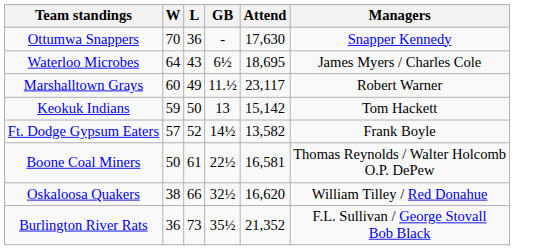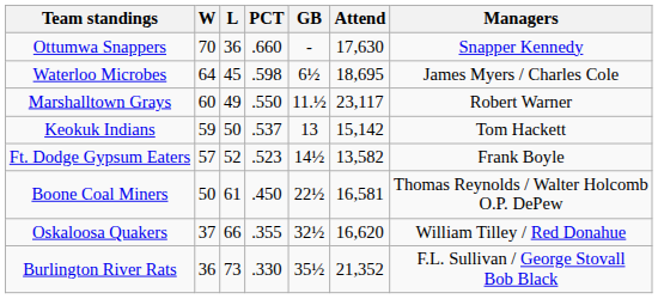 <table class="wikitable">
 <tr>
 <th>Team standings</th>
 <th>W</th>
 <th>L</th>
+<th>PCT</th>
 <th>GB</th>
 <th>Attend</th>
 <th>Managers</th>
 </tr>
 <tr align=center>
 <td><a href='#'>Ottumwa Snappers</a></td>
 <td>70</td>
 <td>36</td>
+<td>.660</td>
 <td>-</td>
 <td>17,630</td>
 <td><a href='#'>Snapper Kennedy</a></td>
 </tr>
 <tr align=center>
 <td><a href='#'>Waterloo Microbes</a></td>
 <td>64</td>
-<td>43</td>
+<td>45</td>
+<td>.598</td>
 <td>6½</td>
 <td>18,695</td>
 <td>James Myers / Charles Cole</td>
 </tr>
 <tr align=center>
 <td><a href='#'>Marshalltown Grays</a></td>
 <td>60</td>
 <td>49</td>
+<td>.550</td>
 <td>11.½</td>
 <td>23,117</td>
 <td>Robert Warner</td>
 </tr>
 <tr align=center>
 <td><a href='#'>Keokuk Indians</a></td>
 <td>59</td>
 <td>50</td>
+<td>.537</td>
 <td>13</td>
 <td>15,142</td>
 <td>Tom Hackett</td>
 </tr>
 <tr align=center>
 <td><a href='#'>Ft. Dodge Gypsum Eaters</a></td>
 <td>57</td>
 <td>52</td>
+<td>.523</td>
 <td>14½</td>
 <td>13,582</td>
 <td>Frank Boyle</td>
 </tr>
 <tr align=center>
 <td><a href='#'>Boone Coal Miners</a></td>
 <td>50</td>
 <td>61</td>
+<td>.450</td>
 <td>22½</td>
 <td>16,581</td>
 <td>Thomas Reynolds / Walter Holcomb <br> O.P. DePew</td>
 </tr>
 <tr align=center>
 <td><a href='#'>Oskaloosa Quakers</a></td>
-<td>38</td>
+<td>37</td>
 <td>66</td>
+<td>.355</td>
 <td>32½</td>
 <td>16,620</td>
 <td>William Tilley / <a href='#'>Red Donahue</a></td>
 </tr>
 <tr align=center>
 <td><a href='#'>Burlington River Rats</a></td>
 <td>36</td>
 <td>73</td>
+<td>.330</td>
 <td>35½</td>
 <td>21,352</td>
 <td>F.L. Sullivan / <a href='#'>George Stovall</a> <br> <a href='#'>Bob Black</a></td>
 </tr>
 </table>
